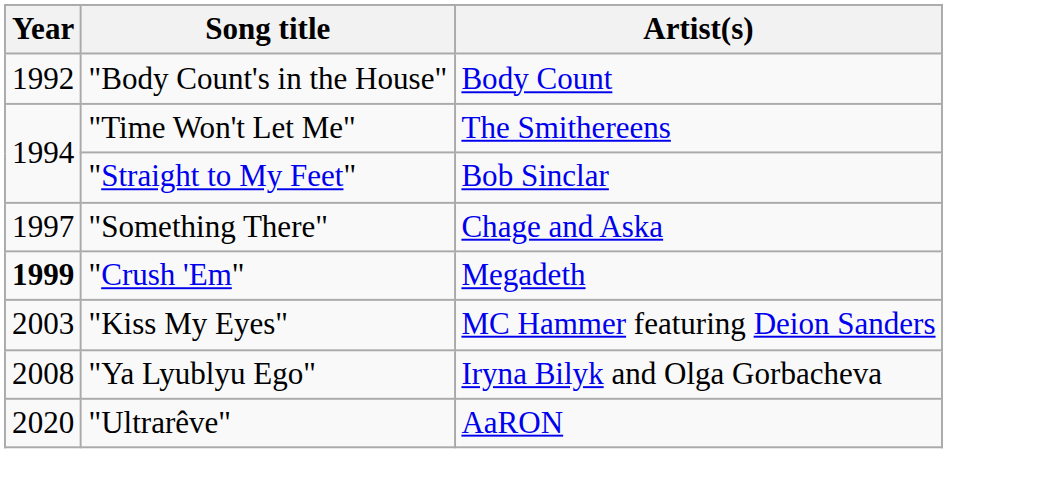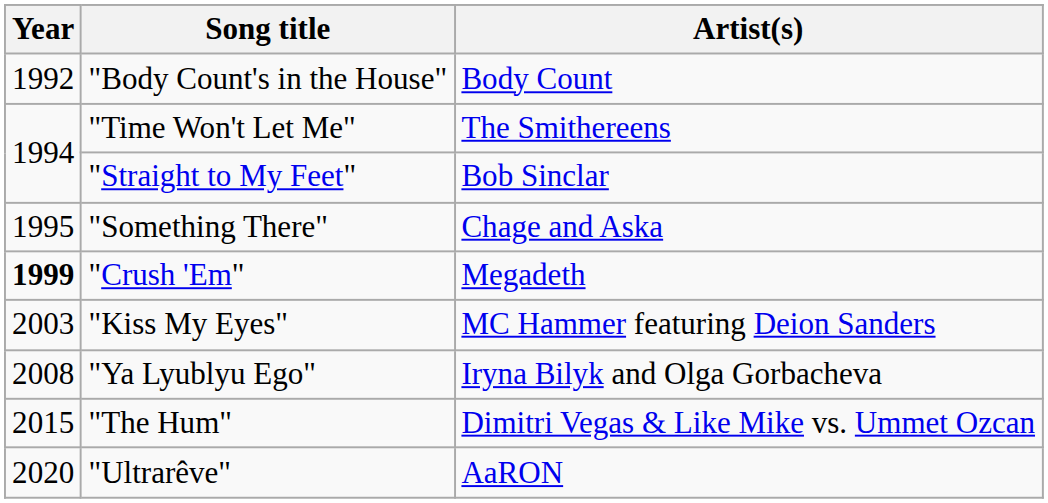 <table class="wikitable sortable">
 <tr>
 <th>Year</th>
 <th>Song title</th>
 <th>Artist(s)</th>
 </tr>
 <tr>
 <td>1992</td>
 <td>"Body Count's in the House"</td>
 <td><a href='#'>Body Count</a></td>
 </tr>
 <tr>
 <td rowspan="2">1994</td>
 <td>"Time Won't Let Me"</td>
 <td><a href='#'>The Smithereens</a></td>
 </tr>
 <tr>
 <td>"<a href='#'>Straight to My Feet</a>"</td>
 <td><a href='#'>Bob Sinclar</a></td>
 </tr>
 <tr>
-<td>1997</td>
+<td>1995</td>
 <td>"Something There"</td>
 <td><a href='#'>Chage and Aska</a></td>
 </tr>
 <tr>
 <td><strong>1999</strong></td>
 <td>"<a href='#'>Crush 'Em</a>"</td>
 <td><a href='#'>Megadeth</a></td>
 </tr>
 <tr>
 <td>2003</td>
 <td>"Kiss My Eyes"</td>
 <td><a href='#'>MC Hammer</a> featuring <a href='#'>Deion Sanders</a></td>
 </tr>
 <tr>
 <td>2008</td>
 <td>"Ya Lyublyu Ego"</td>
 <td><a href='#'>Iryna Bilyk</a> and Olga Gorbacheva</td>
 </tr>
 <tr>
+<td>2015</td>
+<td>"The Hum"</td>
+<td><a href='#'>Dimitri Vegas & Like Mike</a> vs. <a href='#'>Ummet Ozcan</a></td>
+</tr>
+<tr>
 <td>2020</td>
 <td>"Ultrarêve"</td>
 <td><a href='#'>AaRON</a></td>
 </tr>
 </table>
